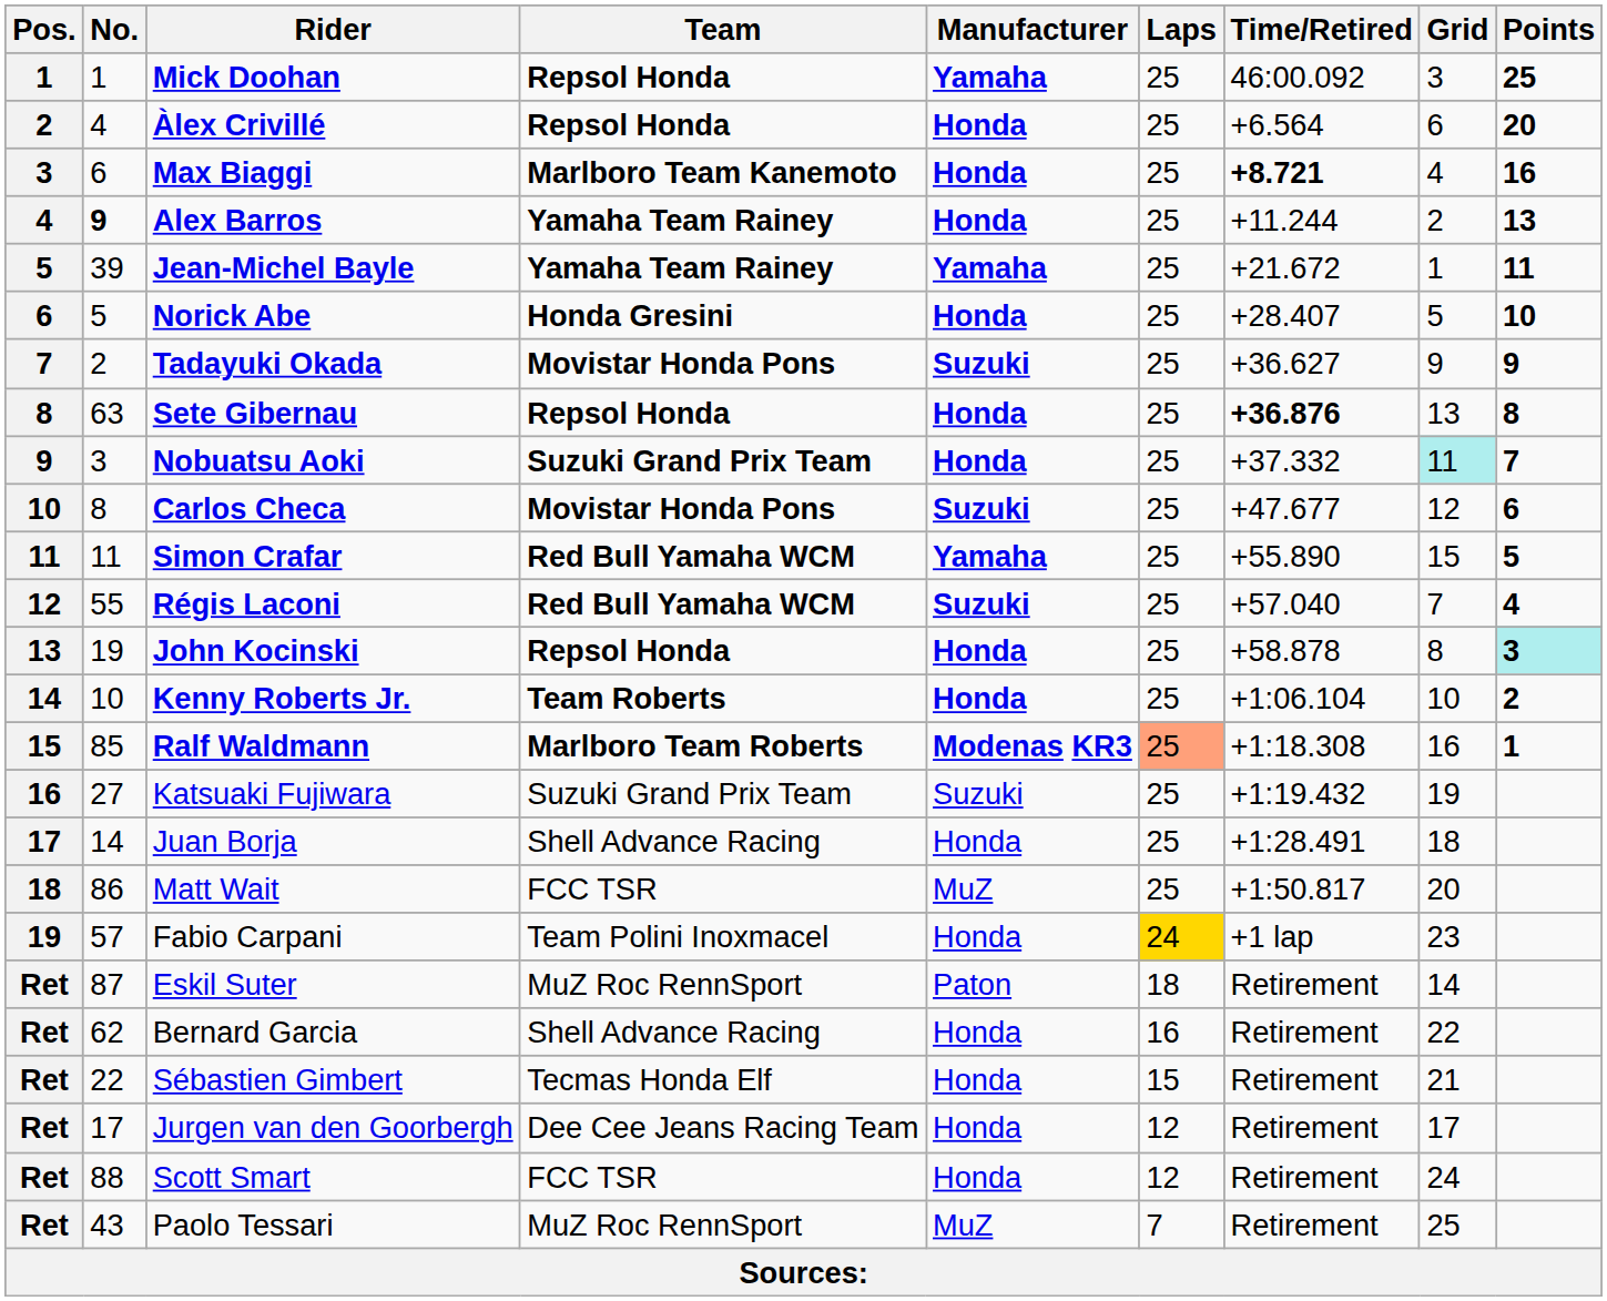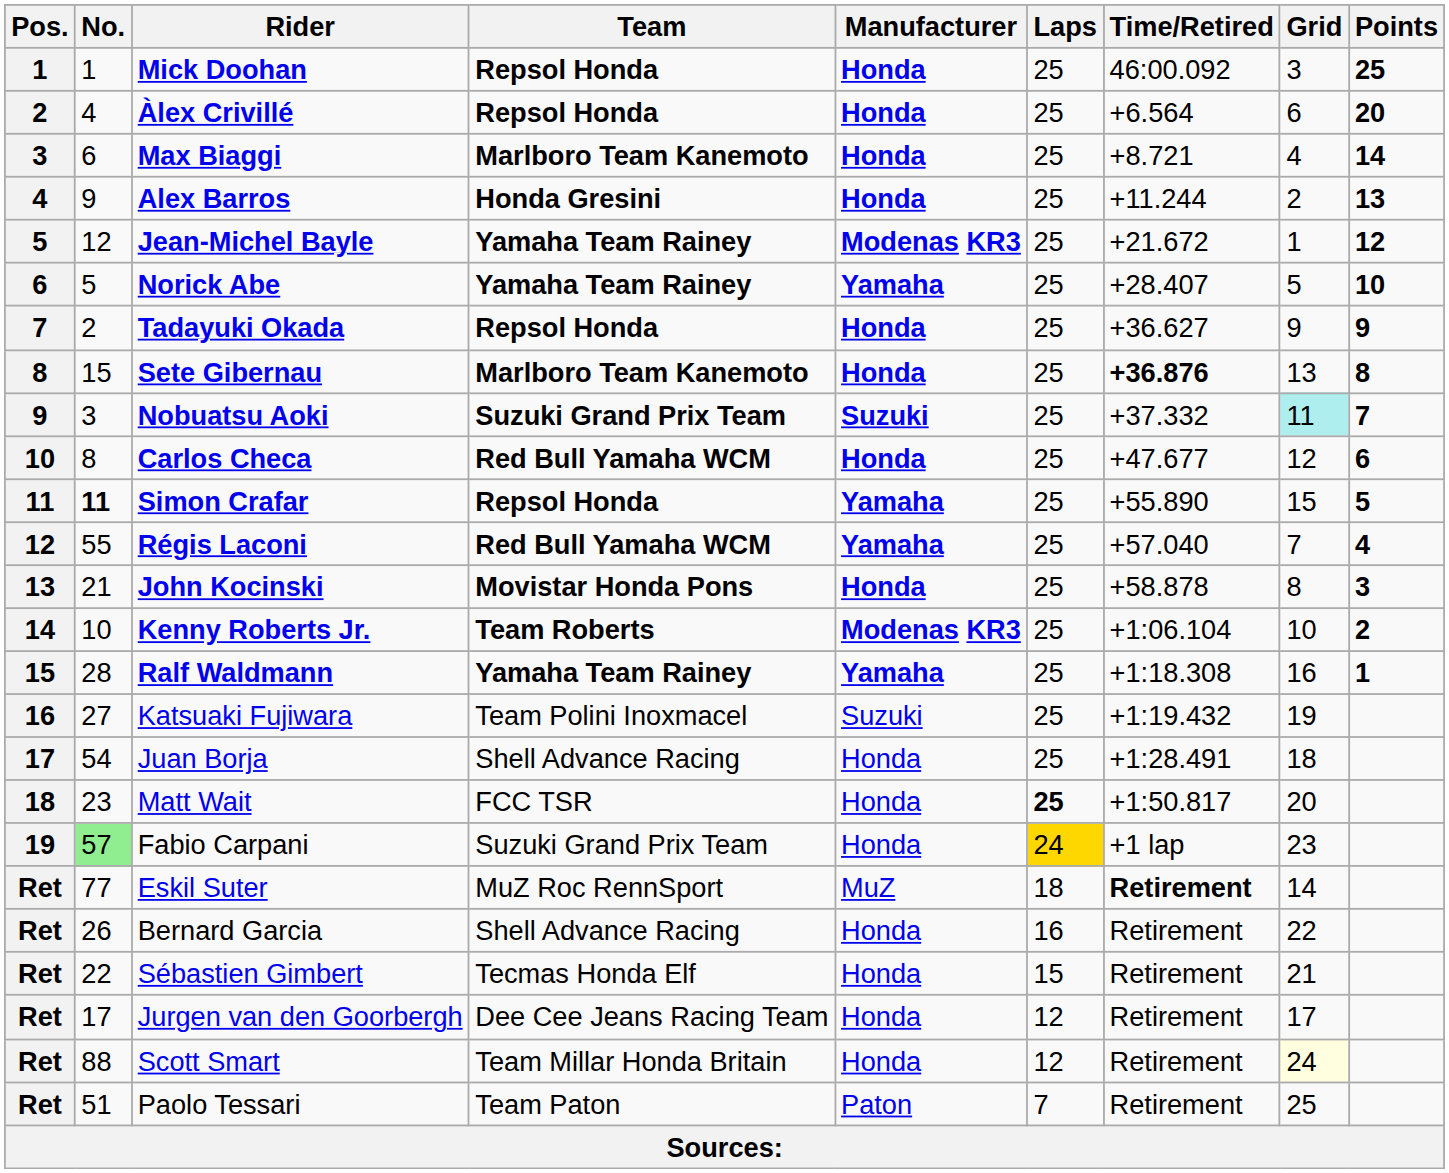 <table class="wikitable" style="font-size: 95%;">
 <tr>
 <th>Pos.</th>
 <th>No.</th>
 <th>Rider</th>
 <th>Team</th>
 <th>Manufacturer</th>
 <th>Laps</th>
 <th>Time/Retired</th>
 <th>Grid</th>
 <th>Points</th>
 </tr>
 <tr>
 <th>1</th>
 <td>1</td>
 <td> <strong><a href='#'>Mick Doohan</a></strong></td>
 <td><strong>Repsol Honda</strong></td>
-<td><strong><a href='#'>Yamaha</a></strong></td>
+<td><strong><a href='#'>Honda</a></strong></td>
 <td>25</td>
 <td>46:00.092</td>
 <td>3</td>
 <td><strong>25</strong></td>
 </tr>
 <tr>
 <th>2</th>
 <td>4</td>
 <td> <strong><a href='#'>Àlex Crivillé</a></strong></td>
 <td><strong>Repsol Honda</strong></td>
 <td><strong><a href='#'>Honda</a></strong></td>
 <td>25</td>
 <td>+6.564</td>
 <td>6</td>
 <td><strong>20</strong></td>
 </tr>
 <tr>
 <th>3</th>
 <td>6</td>
 <td> <strong><a href='#'>Max Biaggi</a></strong></td>
 <td><strong>Marlboro Team Kanemoto</strong></td>
 <td><strong><a href='#'>Honda</a></strong></td>
 <td>25</td>
-<td><strong>+8.721</strong></td>
+<td>+8.721</td>
 <td>4</td>
-<td><strong>16</strong></td>
+<td><strong>14</strong></td>
 </tr>
 <tr>
 <th>4</th>
-<td><strong>9</strong></td>
+<td>9</td>
 <td> <strong><a href='#'>Alex Barros</a></strong></td>
-<td><strong>Yamaha Team Rainey</strong></td>
+<td><strong>Honda Gresini</strong></td>
 <td><strong><a href='#'>Honda</a></strong></td>
 <td>25</td>
 <td>+11.244</td>
 <td>2</td>
 <td><strong>13</strong></td>
 </tr>
 <tr>
 <th>5</th>
-<td>39</td>
+<td>12</td>
 <td> <strong><a href='#'>Jean-Michel Bayle</a></strong></td>
 <td><strong>Yamaha Team Rainey</strong></td>
-<td><strong><a href='#'>Yamaha</a></strong></td>
+<td><strong><a href='#'>Modenas</a> <a href='#'>KR3</a></strong></td>
 <td>25</td>
 <td>+21.672</td>
 <td>1</td>
-<td><strong>11</strong></td>
+<td><strong>12</strong></td>
 </tr>
 <tr>
 <th>6</th>
 <td>5</td>
 <td> <strong><a href='#'>Norick Abe</a></strong></td>
-<td><strong>Honda Gresini</strong></td>
-<td><strong><a href='#'>Honda</a></strong></td>
+<td><strong>Yamaha Team Rainey</strong></td>
+<td><strong><a href='#'>Yamaha</a></strong></td>
 <td>25</td>
 <td>+28.407</td>
 <td>5</td>
 <td><strong>10</strong></td>
 </tr>
 <tr>
 <th>7</th>
 <td>2</td>
 <td> <strong><a href='#'>Tadayuki Okada</a></strong></td>
-<td><strong>Movistar Honda Pons</strong></td>
-<td><strong><a href='#'>Suzuki</a></strong></td>
+<td><strong>Repsol Honda</strong></td>
+<td><strong><a href='#'>Honda</a></strong></td>
 <td>25</td>
 <td>+36.627</td>
 <td>9</td>
 <td><strong>9</strong></td>
 </tr>
 <tr>
 <th>8</th>
-<td>63</td>
+<td>15</td>
 <td> <strong><a href='#'>Sete Gibernau</a></strong></td>
-<td><strong>Repsol Honda</strong></td>
+<td><strong>Marlboro Team Kanemoto</strong></td>
 <td><strong><a href='#'>Honda</a></strong></td>
 <td>25</td>
 <td><strong>+36.876</strong></td>
 <td>13</td>
 <td><strong>8</strong></td>
 </tr>
 <tr>
 <th>9</th>
 <td>3</td>
 <td> <strong><a href='#'>Nobuatsu Aoki</a></strong></td>
 <td><strong>Suzuki Grand Prix Team</strong></td>
-<td><strong><a href='#'>Honda</a></strong></td>
+<td><strong><a href='#'>Suzuki</a></strong></td>
 <td>25</td>
 <td>+37.332</td>
 <td style="background: paleturquoise;">11</td>
 <td><strong>7</strong></td>
 </tr>
 <tr>
 <th>10</th>
 <td>8</td>
 <td> <strong><a href='#'>Carlos Checa</a></strong></td>
-<td><strong>Movistar Honda Pons</strong></td>
-<td><strong><a href='#'>Suzuki</a></strong></td>
+<td><strong>Red Bull Yamaha WCM</strong></td>
+<td><strong><a href='#'>Honda</a></strong></td>
 <td>25</td>
 <td>+47.677</td>
 <td>12</td>
 <td><strong>6</strong></td>
 </tr>
 <tr>
 <th>11</th>
-<td>11</td>
+<td><strong>11</strong></td>
 <td> <strong><a href='#'>Simon Crafar</a></strong></td>
-<td><strong>Red Bull Yamaha WCM</strong></td>
+<td><strong>Repsol Honda</strong></td>
 <td><strong><a href='#'>Yamaha</a></strong></td>
 <td>25</td>
 <td>+55.890</td>
 <td>15</td>
 <td><strong>5</strong></td>
 </tr>
 <tr>
 <th>12</th>
 <td>55</td>
 <td> <strong><a href='#'>Régis Laconi</a></strong></td>
 <td><strong>Red Bull Yamaha WCM</strong></td>
-<td><strong><a href='#'>Suzuki</a></strong></td>
+<td><strong><a href='#'>Yamaha</a></strong></td>
 <td>25</td>
 <td>+57.040</td>
 <td>7</td>
 <td><strong>4</strong></td>
 </tr>
 <tr>
 <th>13</th>
-<td>19</td>
+<td>21</td>
 <td> <strong><a href='#'>John Kocinski</a></strong></td>
-<td><strong>Repsol Honda</strong></td>
+<td><strong>Movistar Honda Pons</strong></td>
 <td><strong><a href='#'>Honda</a></strong></td>
 <td>25</td>
 <td>+58.878</td>
 <td>8</td>
-<td style="background: paleturquoise;"><strong>3</strong></td>
+<td><strong>3</strong></td>
 </tr>
 <tr>
 <th>14</th>
 <td>10</td>
 <td> <strong><a href='#'>Kenny Roberts Jr.</a></strong></td>
 <td><strong>Team Roberts</strong></td>
-<td><strong><a href='#'>Honda</a></strong></td>
+<td><strong><a href='#'>Modenas</a> <a href='#'>KR3</a></strong></td>
 <td>25</td>
 <td>+1:06.104</td>
 <td>10</td>
 <td><strong>2</strong></td>
 </tr>
 <tr>
 <th>15</th>
-<td>85</td>
+<td>28</td>
 <td> <strong><a href='#'>Ralf Waldmann</a></strong></td>
-<td><strong>Marlboro Team Roberts</strong></td>
-<td><strong><a href='#'>Modenas</a> <a href='#'>KR3</a></strong></td>
-<td style="background: lightsalmon;">25</td>
+<td><strong>Yamaha Team Rainey</strong></td>
+<td><strong><a href='#'>Yamaha</a></strong></td>
+<td>25</td>
 <td>+1:18.308</td>
 <td>16</td>
 <td><strong>1</strong></td>
 </tr>
 <tr>
 <th>16</th>
 <td>27</td>
 <td> <a href='#'>Katsuaki Fujiwara</a></td>
-<td>Suzuki Grand Prix Team</td>
+<td>Team Polini Inoxmacel</td>
 <td><a href='#'>Suzuki</a></td>
 <td>25</td>
 <td>+1:19.432</td>
 <td>19</td>
 <td></td>
 </tr>
 <tr>
 <th>17</th>
-<td>14</td>
+<td>54</td>
 <td> <a href='#'>Juan Borja</a></td>
 <td>Shell Advance Racing</td>
 <td><a href='#'>Honda</a></td>
 <td>25</td>
 <td>+1:28.491</td>
 <td>18</td>
 <td></td>
 </tr>
 <tr>
 <th>18</th>
-<td>86</td>
+<td>23</td>
 <td> <a href='#'>Matt Wait</a></td>
 <td>FCC TSR</td>
-<td><a href='#'>MuZ</a></td>
-<td>25</td>
+<td><a href='#'>Honda</a></td>
+<td><strong>25</strong></td>
 <td>+1:50.817</td>
 <td>20</td>
 <td></td>
 </tr>
 <tr>
 <th>19</th>
-<td>57</td>
+<td style="background: lightgreen;">57</td>
 <td> Fabio Carpani</td>
-<td>Team Polini Inoxmacel</td>
+<td>Suzuki Grand Prix Team</td>
 <td><a href='#'>Honda</a></td>
 <td style="background: gold;">24</td>
 <td>+1 lap</td>
 <td>23</td>
 <td></td>
 </tr>
 <tr>
 <th>Ret</th>
-<td>87</td>
+<td>77</td>
 <td> <a href='#'>Eskil Suter</a></td>
 <td>MuZ Roc RennSport</td>
-<td><a href='#'>Paton</a></td>
+<td><a href='#'>MuZ</a></td>
 <td>18</td>
-<td>Retirement</td>
+<td><strong>Retirement</strong></td>
 <td>14</td>
 <td></td>
 </tr>
 <tr>
 <th>Ret</th>
-<td>62</td>
+<td>26</td>
 <td> Bernard Garcia</td>
 <td>Shell Advance Racing</td>
 <td><a href='#'>Honda</a></td>
 <td>16</td>
 <td>Retirement</td>
 <td>22</td>
 <td></td>
 </tr>
 <tr>
 <th>Ret</th>
 <td>22</td>
 <td> <a href='#'>Sébastien Gimbert</a></td>
 <td>Tecmas Honda Elf</td>
 <td><a href='#'>Honda</a></td>
 <td>15</td>
 <td>Retirement</td>
 <td>21</td>
 <td></td>
 </tr>
 <tr>
 <th>Ret</th>
 <td>17</td>
 <td> <a href='#'>Jurgen van den Goorbergh</a></td>
 <td>Dee Cee Jeans Racing Team</td>
 <td><a href='#'>Honda</a></td>
 <td>12</td>
 <td>Retirement</td>
 <td>17</td>
 <td></td>
 </tr>
 <tr>
 <th>Ret</th>
 <td>88</td>
 <td> <a href='#'>Scott Smart</a></td>
-<td>FCC TSR</td>
+<td>Team Millar Honda Britain</td>
 <td><a href='#'>Honda</a></td>
 <td>12</td>
 <td>Retirement</td>
-<td>24</td>
+<td style="background: lightyellow;">24</td>
 <td></td>
 </tr>
 <tr>
 <th>Ret</th>
-<td>43</td>
+<td>51</td>
 <td> Paolo Tessari</td>
-<td>MuZ Roc RennSport</td>
-<td><a href='#'>MuZ</a></td>
+<td>Team Paton</td>
+<td><a href='#'>Paton</a></td>
 <td>7</td>
 <td>Retirement</td>
 <td>25</td>
 <td></td>
 </tr>
 <tr>
 <th colspan=9>Sources: </th>
 </tr>
 </table>
